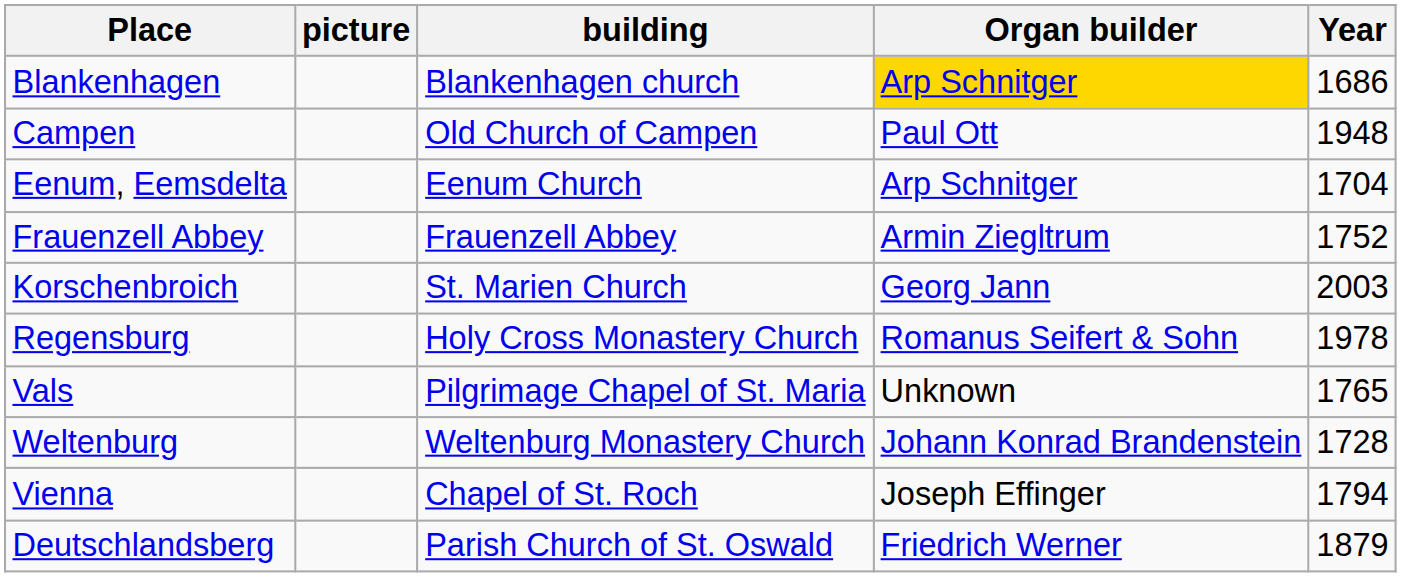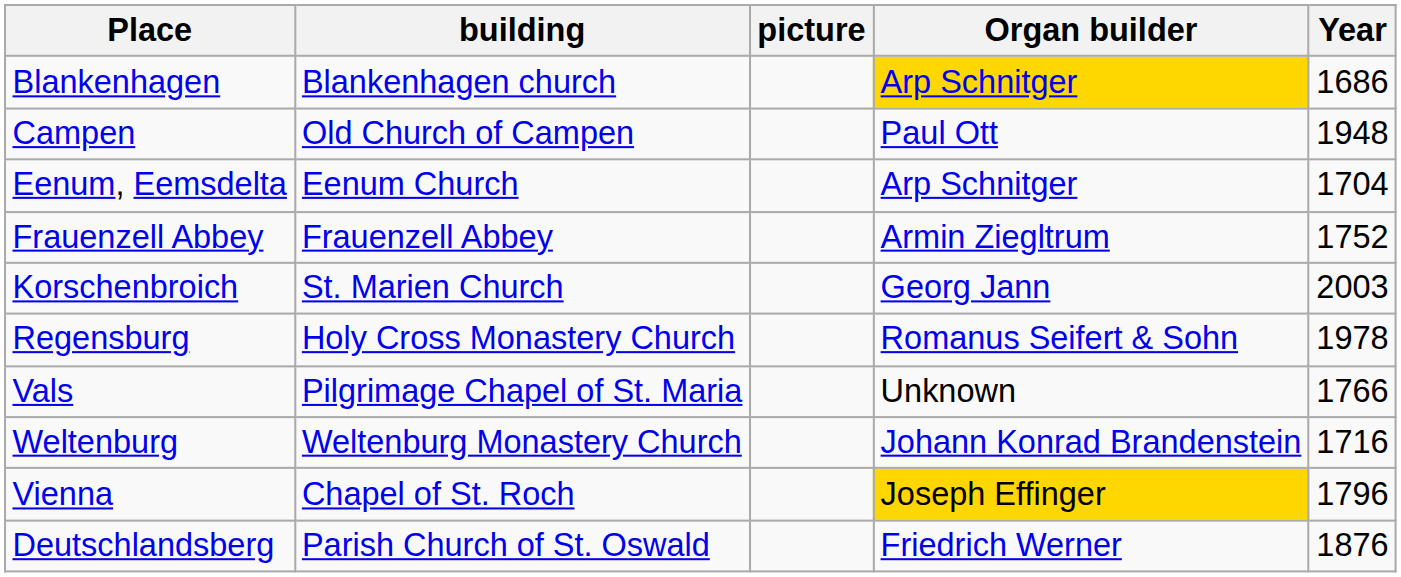 <table class="wikitable sortable">
 <tr>
 <th>Place</th>
+<th>building</th>
 <th class=unsortable>picture</th>
-<th>building</th>
 <th>Organ builder</th>
 <th>Year</th>
 </tr>
 <tr>
 <td><a href='#'>Blankenhagen</a></td>
+<td><a href='#'>Blankenhagen church</a></td>
 <td></td>
-<td><a href='#'>Blankenhagen church</a></td>
 <td data-sort-value="Schnitger" style="background: gold;"><a href='#'>Arp Schnitger</a></td>
 <td>1686</td>
 </tr>
 <tr>
 <td><a href='#'>Campen</a></td>
+<td><a href='#'>Old Church of Campen</a></td>
 <td></td>
-<td><a href='#'>Old Church of Campen</a></td>
 <td data-sort-value="Ott"><a href='#'>Paul Ott</a></td>
 <td>1948</td>
 </tr>
 <tr>
 <td><a href='#'>Eenum</a>, <a href='#'>Eemsdelta</a></td>
+<td><a href='#'>Eenum Church</a></td>
 <td></td>
-<td><a href='#'>Eenum Church</a></td>
 <td data-sort-value="Schnitger"><a href='#'>Arp Schnitger</a></td>
 <td>1704</td>
 </tr>
 <tr>
 <td><a href='#'>Frauenzell Abbey</a></td>
+<td><a href='#'>Frauenzell Abbey</a></td>
 <td></td>
-<td><a href='#'>Frauenzell Abbey</a></td>
 <td data-sort-value="Ziegltrum"><a href='#'>Armin Ziegltrum</a></td>
 <td>1752</td>
 </tr>
 <tr>
 <td><a href='#'>Korschenbroich</a></td>
+<td><a href='#'>St. Marien Church</a></td>
 <td></td>
-<td><a href='#'>St. Marien Church</a></td>
 <td data-sort-value="Jann"><a href='#'>Georg Jann</a></td>
 <td>2003</td>
 </tr>
 <tr>
 <td><a href='#'>Regensburg</a></td>
+<td><a href='#'>Holy Cross Monastery Church</a></td>
 <td></td>
-<td><a href='#'>Holy Cross Monastery Church</a></td>
 <td data-sort-value="Seifert"><a href='#'>Romanus Seifert & Sohn</a></td>
 <td>1978</td>
 </tr>
 <tr>
 <td><a href='#'>Vals</a></td>
+<td><a href='#'>Pilgrimage Chapel of St. Maria</a></td>
 <td></td>
-<td><a href='#'>Pilgrimage Chapel of St. Maria</a></td>
 <td>Unknown</td>
-<td>1765</td>
+<td>1766</td>
 </tr>
 <tr>
 <td><a href='#'>Weltenburg</a></td>
+<td><a href='#'>Weltenburg Monastery Church</a></td>
 <td></td>
-<td><a href='#'>Weltenburg Monastery Church</a></td>
 <td data-sort-value="Brandenstein"><a href='#'>Johann Konrad Brandenstein</a></td>
-<td>1728</td>
+<td>1716</td>
 </tr>
 <tr>
 <td><a href='#'>Vienna</a></td>
+<td><a href='#'>Chapel of St. Roch</a></td>
 <td></td>
-<td><a href='#'>Chapel of St. Roch</a></td>
-<td data-sort-value="Effinger">Joseph Effinger</td>
-<td>1794</td>
+<td data-sort-value="Effinger" style="background: gold;">Joseph Effinger</td>
+<td>1796</td>
 </tr>
 <tr>
 <td><a href='#'>Deutschlandsberg</a></td>
+<td><a href='#'>Parish Church of St. Oswald</a></td>
 <td></td>
-<td><a href='#'>Parish Church of St. Oswald</a></td>
 <td data-sort-value="Werner"><a href='#'>Friedrich Werner</a></td>
-<td>1879</td>
+<td>1876</td>
 </tr>
 </table>
